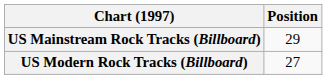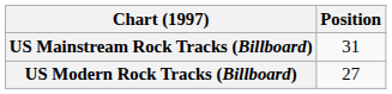 <table class="wikitable plainrowheaders" style="text-align:center">
 <tr>
 <th>Chart (1997)</th>
 <th>Position</th>
 </tr>
 <tr>
 <th scope="row">US Mainstream Rock Tracks (<em>Billboard</em>)</th>
-<td>29</td>
+<td>31</td>
 </tr>
 <tr>
 <th scope="row">US Modern Rock Tracks (<em>Billboard</em>)</th>
 <td>27</td>
 </tr>
 </table>
